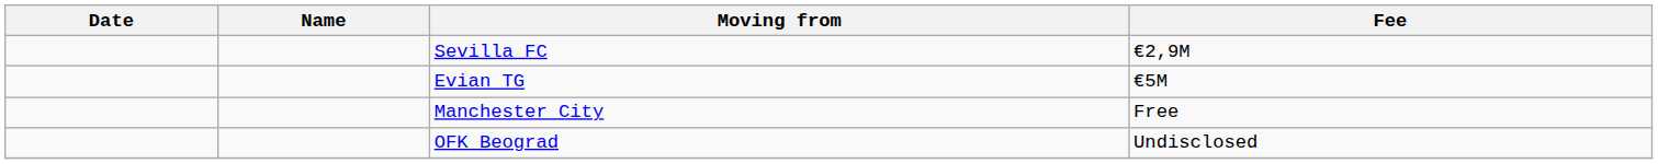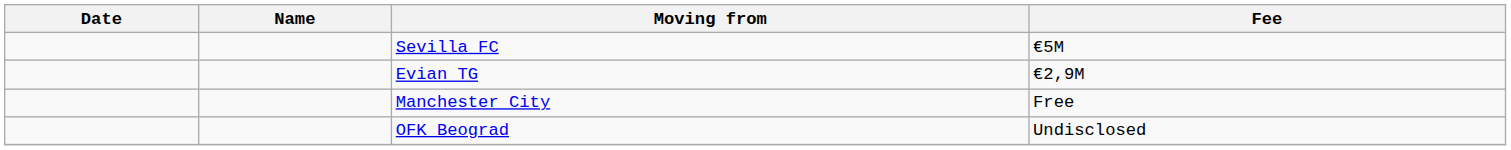 <table class="wikitable sortable" width=90%>
 <tr>
 <th>Date</th>
 <th>Name</th>
 <th>Moving from</th>
 <th>Fee</th>
 </tr>
 <tr>
 <td></td>
 <td> </td>
 <td> <a href='#'>Sevilla FC</a></td>
-<td>€2,9M</td>
+<td>€5M</td>
 </tr>
 <tr>
 <td></td>
 <td> </td>
 <td> <a href='#'>Evian TG</a></td>
-<td>€5M</td>
+<td>€2,9M</td>
 </tr>
 <tr>
 <td></td>
 <td> </td>
 <td> <a href='#'>Manchester City</a></td>
 <td>Free</td>
 </tr>
 <tr>
 <td></td>
 <td> </td>
 <td> <a href='#'>OFK Beograd</a></td>
 <td>Undisclosed</td>
 </tr>
 <tr>
 </tr>
 </table>
